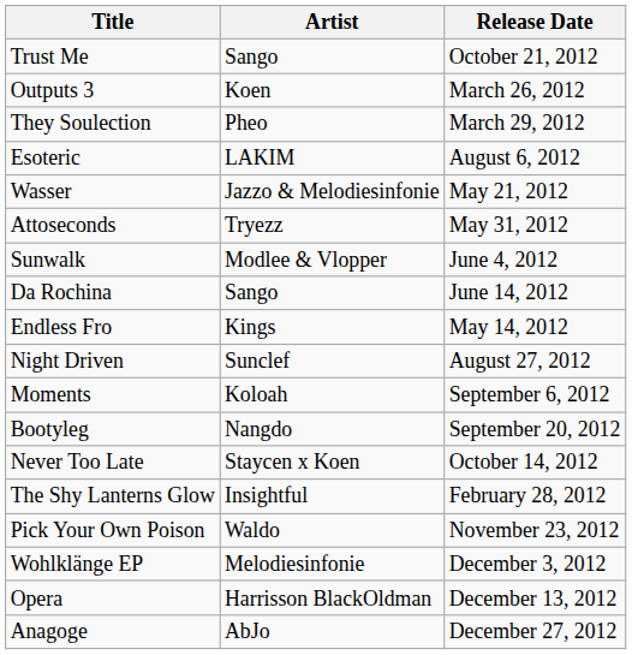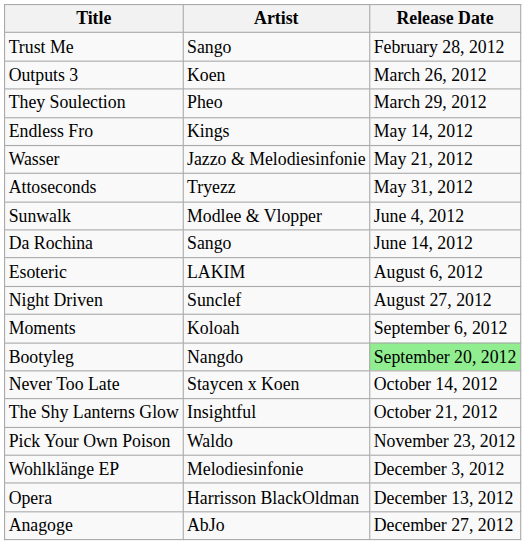 <table class="wikitable">
 <tr>
 <th>Title</th>
 <th>Artist</th>
 <th>Release Date</th>
 </tr>
 <tr>
 <td>Trust Me</td>
 <td>Sango</td>
-<td>October 21, 2012</td>
+<td>February 28, 2012</td>
 </tr>
 <tr>
 <td>Outputs 3</td>
 <td>Koen</td>
 <td>March 26, 2012</td>
 </tr>
 <tr>
 <td>They Soulection</td>
 <td>Pheo</td>
 <td>March 29, 2012</td>
 </tr>
 <tr>
-<td>Esoteric</td>
-<td>LAKIM</td>
-<td>August 6, 2012</td>
+<td>Endless Fro</td>
+<td>Kings</td>
+<td>May 14, 2012</td>
 </tr>
 <tr>
 <td>Wasser</td>
 <td>Jazzo & Melodiesinfonie</td>
 <td>May 21, 2012</td>
 </tr>
 <tr>
 <td>Attoseconds</td>
 <td>Tryezz</td>
 <td>May 31, 2012</td>
 </tr>
 <tr>
 <td>Sunwalk</td>
 <td>Modlee & Vlopper</td>
 <td>June 4, 2012</td>
 </tr>
 <tr>
 <td>Da Rochina</td>
 <td>Sango</td>
 <td>June 14, 2012</td>
 </tr>
 <tr>
-<td>Endless Fro</td>
-<td>Kings</td>
-<td>May 14, 2012</td>
+<td>Esoteric</td>
+<td>LAKIM</td>
+<td>August 6, 2012</td>
 </tr>
 <tr>
 <td>Night Driven</td>
 <td>Sunclef</td>
 <td>August 27, 2012</td>
 </tr>
 <tr>
 <td>Moments</td>
 <td>Koloah</td>
 <td>September 6, 2012</td>
 </tr>
 <tr>
 <td>Bootyleg</td>
 <td>Nangdo</td>
-<td>September 20, 2012</td>
+<td style="background: lightgreen;">September 20, 2012</td>
 </tr>
 <tr>
 <td>Never Too Late</td>
 <td>Staycen x Koen</td>
 <td>October 14, 2012</td>
 </tr>
 <tr>
 <td>The Shy Lanterns Glow</td>
 <td>Insightful</td>
-<td>February 28, 2012</td>
+<td>October 21, 2012</td>
 </tr>
 <tr>
 <td>Pick Your Own Poison</td>
 <td>Waldo</td>
 <td>November 23, 2012</td>
 </tr>
 <tr>
 <td>Wohlklänge EP</td>
 <td>Melodiesinfonie</td>
 <td>December 3, 2012</td>
 </tr>
 <tr>
 <td>Opera</td>
 <td>Harrisson BlackOldman</td>
 <td>December 13, 2012</td>
 </tr>
 <tr>
 <td>Anagoge</td>
 <td>AbJo</td>
 <td>December 27, 2012</td>
 </tr>
 </table>
